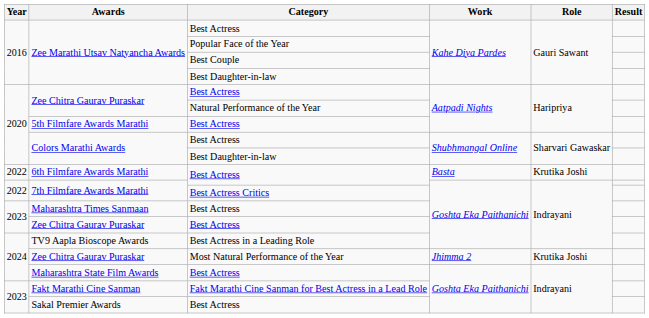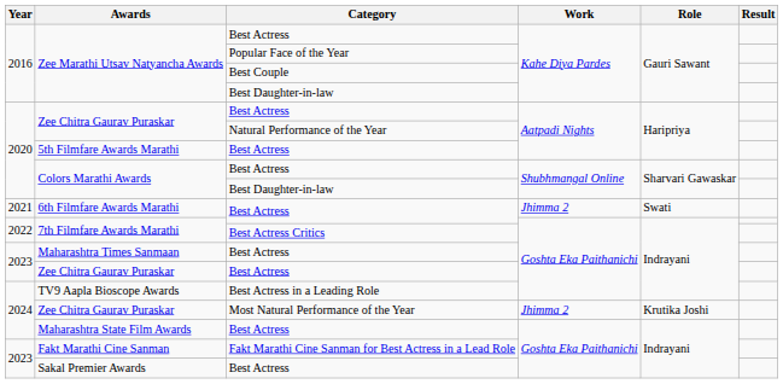 <table class="wikitable">
 <tr>
 <th>Year</th>
 <th>Awards</th>
 <th>Category</th>
 <th>Work</th>
 <th>Role</th>
 <th>Result</th>
 </tr>
 <tr>
 <td rowspan="4">2016</td>
 <td rowspan="4"><a href='#'>Zee Marathi Utsav Natyancha Awards</a></td>
 <td>Best Actress</td>
 <td rowspan="4"><em><a href='#'>Kahe Diya Pardes</a></em></td>
 <td rowspan="4">Gauri Sawant</td>
 <td></td>
 </tr>
 <tr>
 <td>Popular Face of the Year</td>
 <td></td>
 </tr>
 <tr>
 <td>Best Couple</td>
 <td></td>
 </tr>
 <tr>
 <td>Best Daughter-in-law</td>
 <td></td>
 </tr>
 <tr>
 <td rowspan="5">2020</td>
 <td rowspan="2"><a href='#'>Zee Chitra Gaurav Puraskar</a></td>
 <td><a href='#'>Best Actress</a></td>
 <td rowspan="3"><em><a href='#'>Aatpadi Nights</a></em></td>
 <td rowspan="3">Haripriya</td>
 <td></td>
 </tr>
 <tr>
 <td>Natural Performance of the Year</td>
 <td></td>
 </tr>
 <tr>
 <td><a href='#'>5th Filmfare Awards Marathi</a></td>
 <td><a href='#'>Best Actress</a></td>
 <td></td>
 </tr>
 <tr>
 <td rowspan="2"><a href='#'>Colors Marathi Awards</a></td>
 <td>Best Actress</td>
 <td rowspan="2"><em><a href='#'>Shubhmangal Online</a></em></td>
 <td rowspan="2">Sharvari Gawaskar</td>
 <td></td>
 </tr>
 <tr>
 <td>Best Daughter-in-law</td>
 <td></td>
 </tr>
 <tr>
-<td>2022</td>
+<td>2021</td>
 <td><a href='#'>6th Filmfare Awards Marathi</a></td>
 <td rowspan="2"><a href='#'>Best Actress</a></td>
-<td><em><a href='#'>Basta</a></em></td>
-<td>Krutika Joshi</td>
+<td><em><a href='#'>Jhimma 2</a></em></td>
+<td>Swati</td>
 <td></td>
 </tr>
 <tr>
 <td rowspan="2">2022</td>
 <td rowspan="2"><a href='#'>7th Filmfare Awards Marathi</a></td>
 <td rowspan="5"><em><a href='#'>Goshta Eka Paithanichi</a></em></td>
 <td rowspan="5">Indrayani</td>
 <td></td>
 </tr>
 <tr>
 <td><a href='#'>Best Actress Critics</a></td>
 <td></td>
 </tr>
 <tr>
 <td rowspan="2">2023</td>
 <td><a href='#'>Maharashtra Times Sanmaan</a></td>
 <td>Best Actress</td>
 <td></td>
 </tr>
 <tr>
 <td><a href='#'>Zee Chitra Gaurav Puraskar</a></td>
 <td><a href='#'>Best Actress</a></td>
 <td></td>
 </tr>
 <tr>
 <td rowspan="3">2024</td>
 <td>TV9 Aapla Bioscope Awards</td>
 <td>Best Actress in a Leading Role</td>
 <td></td>
 </tr>
 <tr>
 <td><a href='#'>Zee Chitra Gaurav Puraskar</a></td>
 <td>Most Natural Performance of the Year</td>
 <td><em><a href='#'>Jhimma 2</a></em></td>
 <td>Krutika Joshi</td>
 <td></td>
 </tr>
 <tr>
 <td><a href='#'>Maharashtra State Film Awards</a></td>
 <td><a href='#'>Best Actress</a></td>
 <td Rowspan="3"><em><a href='#'>Goshta Eka Paithanichi</a></em></td>
 <td Rowspan="3">Indrayani</td>
 <td></td>
 </tr>
 <tr>
 <td Rowspan="2">2023</td>
 <td><a href='#'>Fakt Marathi Cine Sanman</a></td>
 <td><a href='#'>Fakt Marathi Cine Sanman for Best Actress in a Lead Role</a></td>
 <td></td>
 </tr>
 <tr>
 <td>Sakal Premier Awards</td>
 <td>Best Actress</td>
 <td></td>
 </tr>
 </table>
